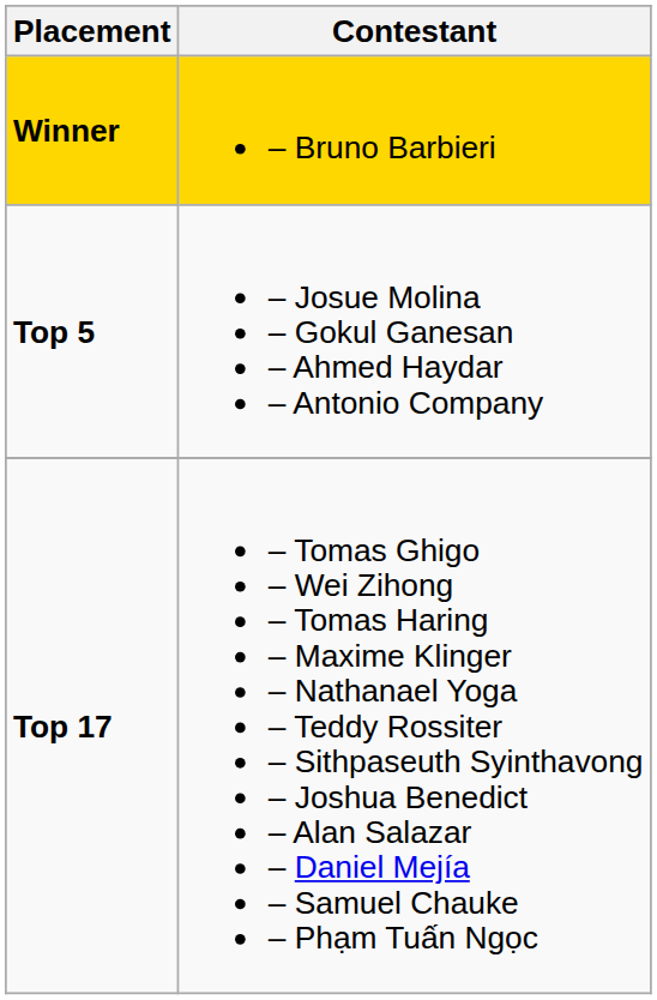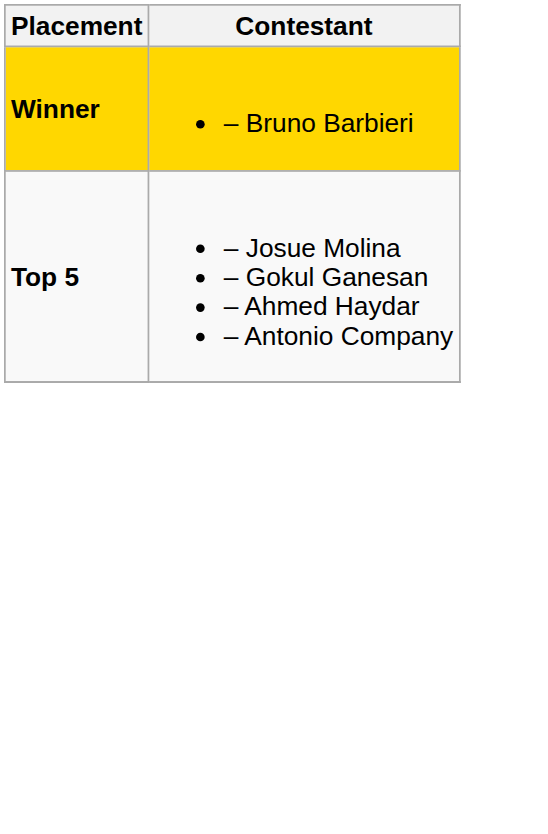 <table class="wikitable sortable" style="font-size:95%;">
 <tr>
 <th>Placement</th>
 <th>Contestant</th>
 </tr>
 <tr style="background:gold;">
 <td><strong>Winner</strong></td>
 <td><br><ul><li> – Bruno Barbieri</li></ul></td>
 </tr>
 <tr>
 <td><strong>Top 5</strong></td>
 <td><br><ul><li> – Josue Molina</li><li> – Gokul Ganesan</li><li> – Ahmed Haydar</li><li> – Antonio Company</li></ul></td>
 </tr>
 <tr>
 </tr>
-<tr>
-<td><strong>Top 17</strong></td>
-<td><br><ul><li> – Tomas Ghigo</li><li> – Wei Zihong</li><li> – Tomas Haring</li><li> – Maxime Klinger</li><li> – Nathanael Yoga</li><li> – Teddy Rossiter</li><li> – Sithpaseuth Syinthavong</li><li> – Joshua Benedict</li><li> – Alan Salazar</li><li> – <a href='#'>Daniel Mejía</a></li><li> – Samuel Chauke</li><li> – Phạm Tuấn Ngọc</li></ul></td>
-</tr>
 </table>
